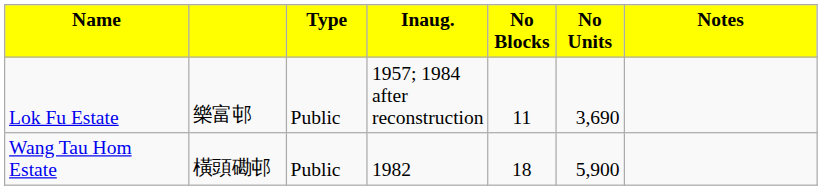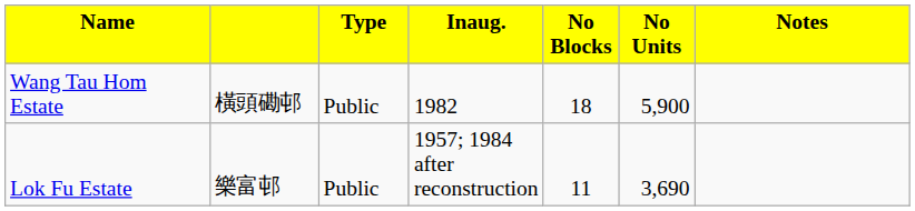 <table class="wikitable">
 <tr style="font-weight:bold;background-color:yellow" align="center" valign="top">
 <td width="143.25" Height="12.75">Name</td>
 <td width="72.75" align="center" valign="top"></td>
 <td width="59.25" align="center" valign="top">Type</td>
 <td width="48" align="center" valign="top">Inaug.</td>
 <td width="48" align="center" valign="top">No Blocks</td>
 <td width="48.75" align="center" valign="top">No Units</td>
 <td width="150.75" align="center" valign="top">Notes</td>
 </tr>
 <tr valign="bottom">
+<td Height="12.75"><a href='#'>Wang Tau Hom Estate</a></td>
+<td>橫頭磡邨</td>
+<td>Public</td>
+<td>1982</td>
+<td align="center">18</td>
+<td align="right">5,900</td>
+<td></td>
+</tr>
+<tr valign="bottom">
 <td Height="12.75"><a href='#'>Lok Fu Estate</a></td>
 <td>樂富邨</td>
 <td>Public</td>
 <td>1957; 1984 after reconstruction</td>
 <td align="center">11</td>
 <td align="right">3,690</td>
 <td></td>
 </tr>
-<tr valign="bottom">
-<td Height="12.75"><a href='#'>Wang Tau Hom Estate</a></td>
-<td>橫頭磡邨</td>
-<td>Public</td>
-<td>1982</td>
-<td align="center">18</td>
-<td align="right">5,900</td>
-<td></td>
-</tr>
 </table>
